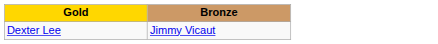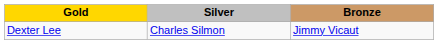 <table class="wikitable" style="text-align:left">
 <tr align="center">
 <td width=200 bgcolor=gold><strong>Gold</strong></td>
+<td width=200 bgcolor=silver><strong>Silver</strong></td>
 <td width=200 bgcolor=CC9966><strong>Bronze</strong></td>
 </tr>
 <tr>
 <td><a href='#'>Dexter Lee</a><br></td>
+<td><a href='#'>Charles Silmon</a><br></td>
 <td><a href='#'>Jimmy Vicaut</a><br></td>
 </tr>
 </table>
